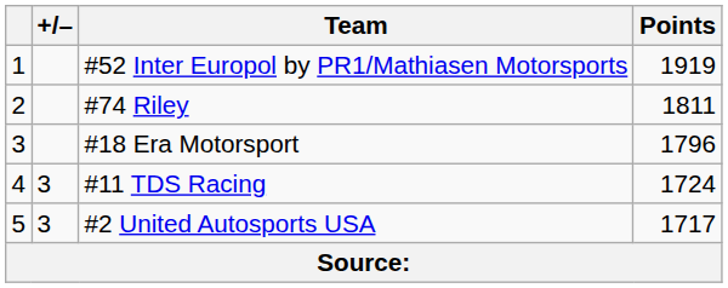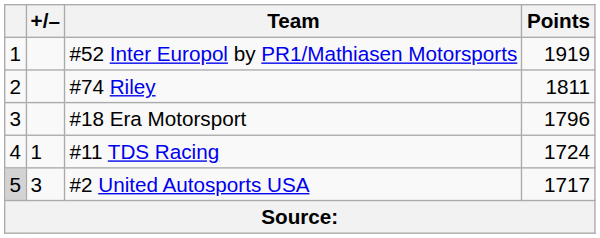 <table class="wikitable" style="font-size: 95%;">
 <tr>
 <th scope="col"></th>
 <th scope="col">+/–</th>
 <th scope="col">Team</th>
 <th scope="col">Points</th>
 </tr>
 <tr>
 <td align=center>1</td>
 <td align=left></td>
 <td>#52 <a href='#'>Inter Europol</a> by <a href='#'>PR1/Mathiasen Motorsports</a></td>
 <td align=right>1919</td>
 </tr>
 <tr>
 <td align=center>2</td>
 <td align=left></td>
 <td>#74 <a href='#'>Riley</a></td>
 <td align=right>1811</td>
 </tr>
 <tr>
 <td align=center>3</td>
 <td align=left></td>
 <td>#18 Era Motorsport</td>
 <td align=right>1796</td>
 </tr>
 <tr>
 <td align=center>4</td>
-<td align=left> 3</td>
+<td align=left> 1</td>
 <td>#11 <a href='#'>TDS Racing</a></td>
 <td align=right>1724</td>
 </tr>
 <tr>
-<td align=center>5</td>
+<td align=center style="background: lightgrey;">5</td>
 <td align=left> 3</td>
 <td>#2 <a href='#'>United Autosports USA</a></td>
 <td align=right>1717</td>
 </tr>
 <tr>
 <th colspan=5>Source:</th>
 </tr>
 </table>
